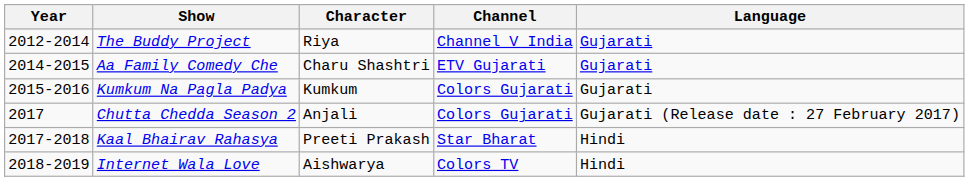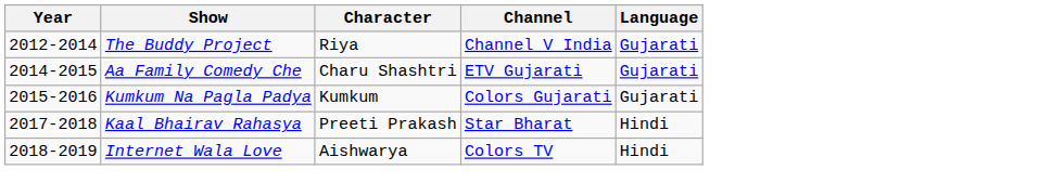 <table class="wikitable">
 <tr>
 <th>Year</th>
 <th>Show</th>
 <th>Character</th>
 <th>Channel</th>
 <th>Language</th>
 </tr>
 <tr>
 <td>2012-2014</td>
 <td><em><a href='#'>The Buddy Project</a></em></td>
 <td>Riya</td>
 <td><a href='#'>Channel V India</a></td>
 <td><a href='#'>Gujarati</a></td>
 </tr>
 <tr>
 <td>2014-2015</td>
 <td><em><a href='#'>Aa Family Comedy Che</a></em></td>
 <td>Charu Shashtri</td>
 <td><a href='#'>ETV Gujarati</a></td>
 <td><a href='#'>Gujarati</a></td>
 </tr>
 <tr>
 <td>2015-2016</td>
 <td><em><a href='#'>Kumkum Na Pagla Padya</a></em></td>
 <td>Kumkum</td>
 <td><a href='#'>Colors Gujarati</a></td>
 <td>Gujarati</td>
 </tr>
 <tr>
-<td>2017</td>
-<td><em><a href='#'>Chutta Chedda Season 2</a></em></td>
-<td>Anjali</td>
-<td><a href='#'>Colors Gujarati</a></td>
-<td>Gujarati (Release date : 27 February 2017)</td>
-</tr>
-<tr>
 <td>2017-2018</td>
 <td><em><a href='#'>Kaal Bhairav Rahasya</a></em></td>
 <td>Preeti Prakash</td>
 <td><a href='#'>Star Bharat</a></td>
 <td>Hindi</td>
 </tr>
 <tr>
 <td>2018-2019</td>
 <td><em><a href='#'>Internet Wala Love</a></em></td>
 <td>Aishwarya</td>
 <td><a href='#'>Colors TV</a></td>
 <td>Hindi</td>
 </tr>
 </table>
